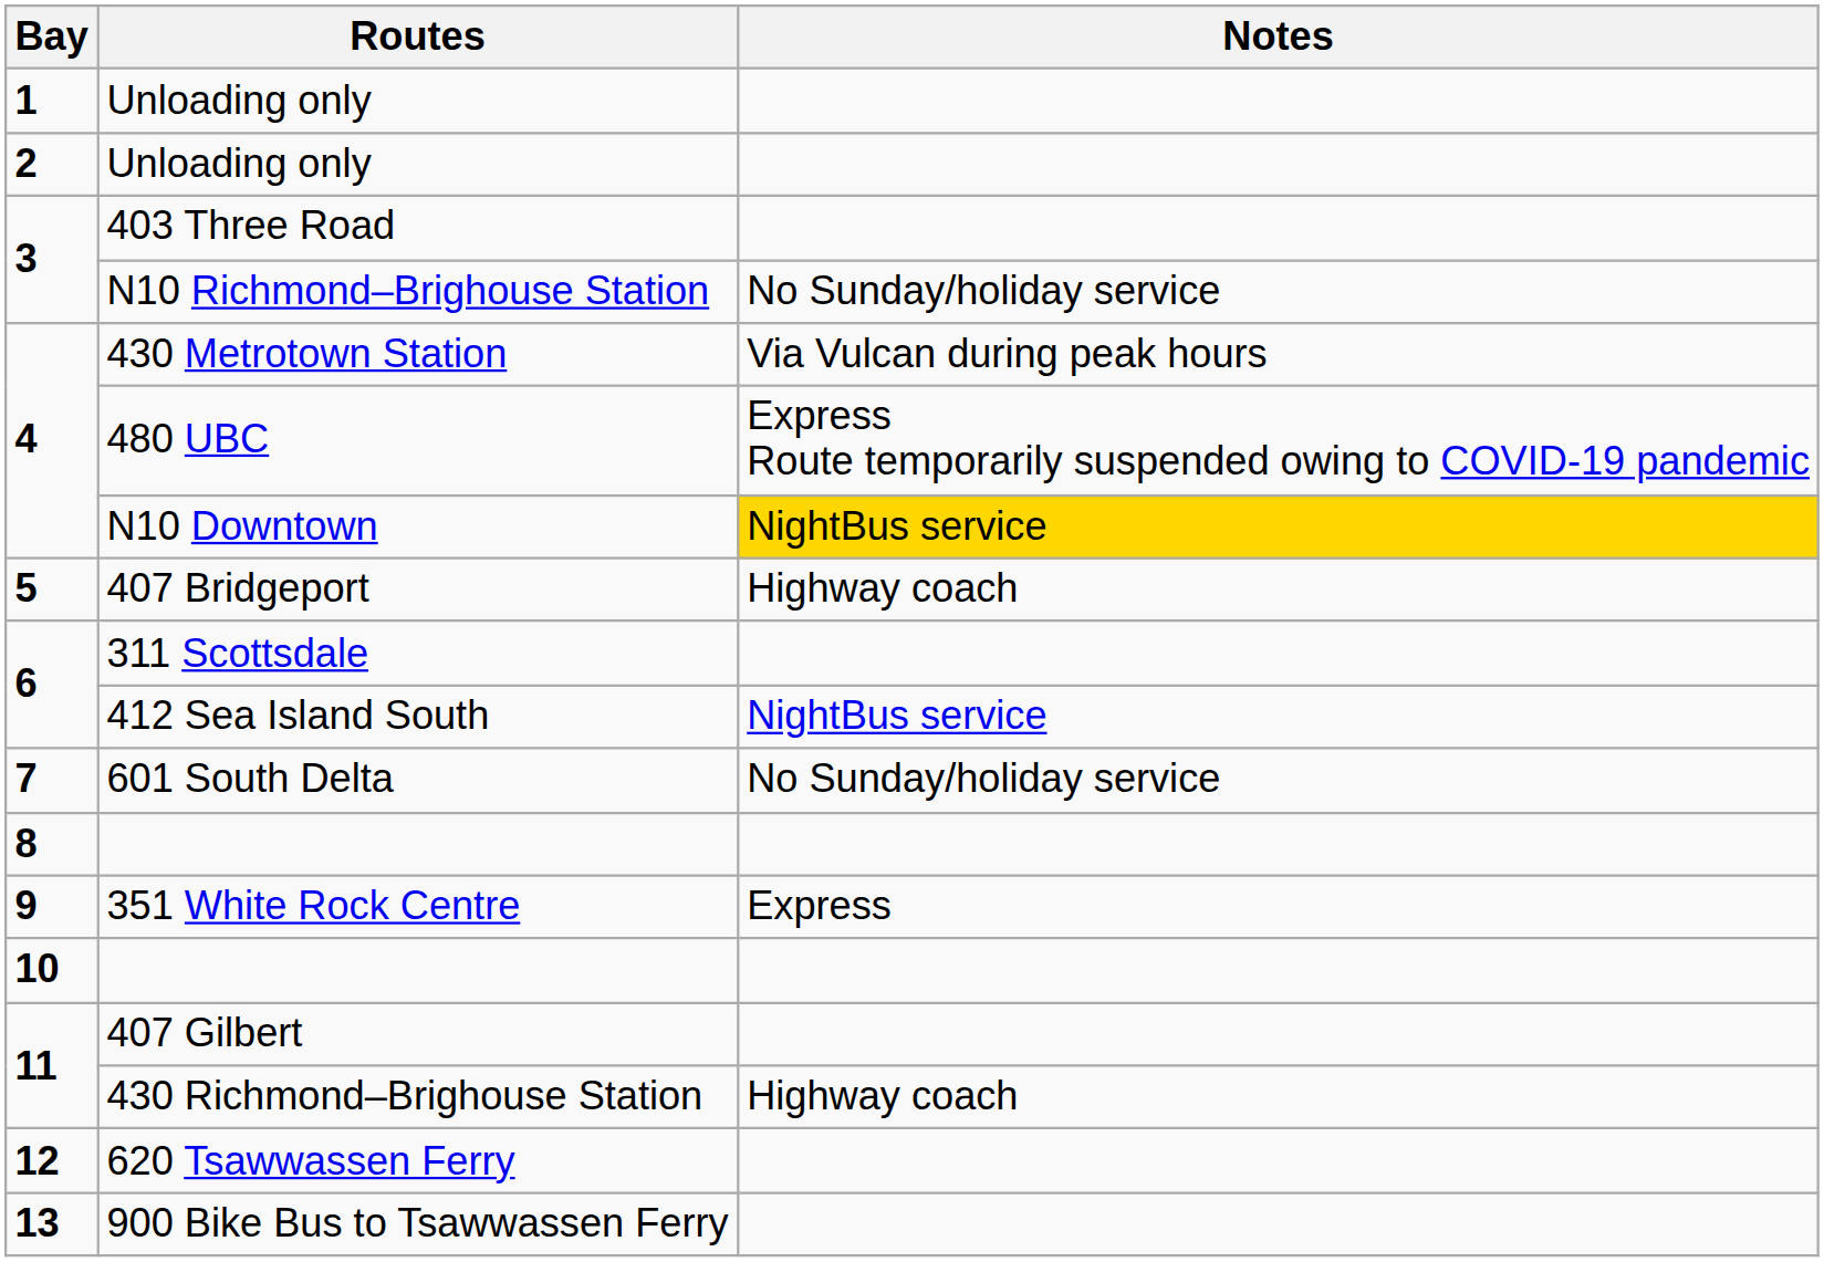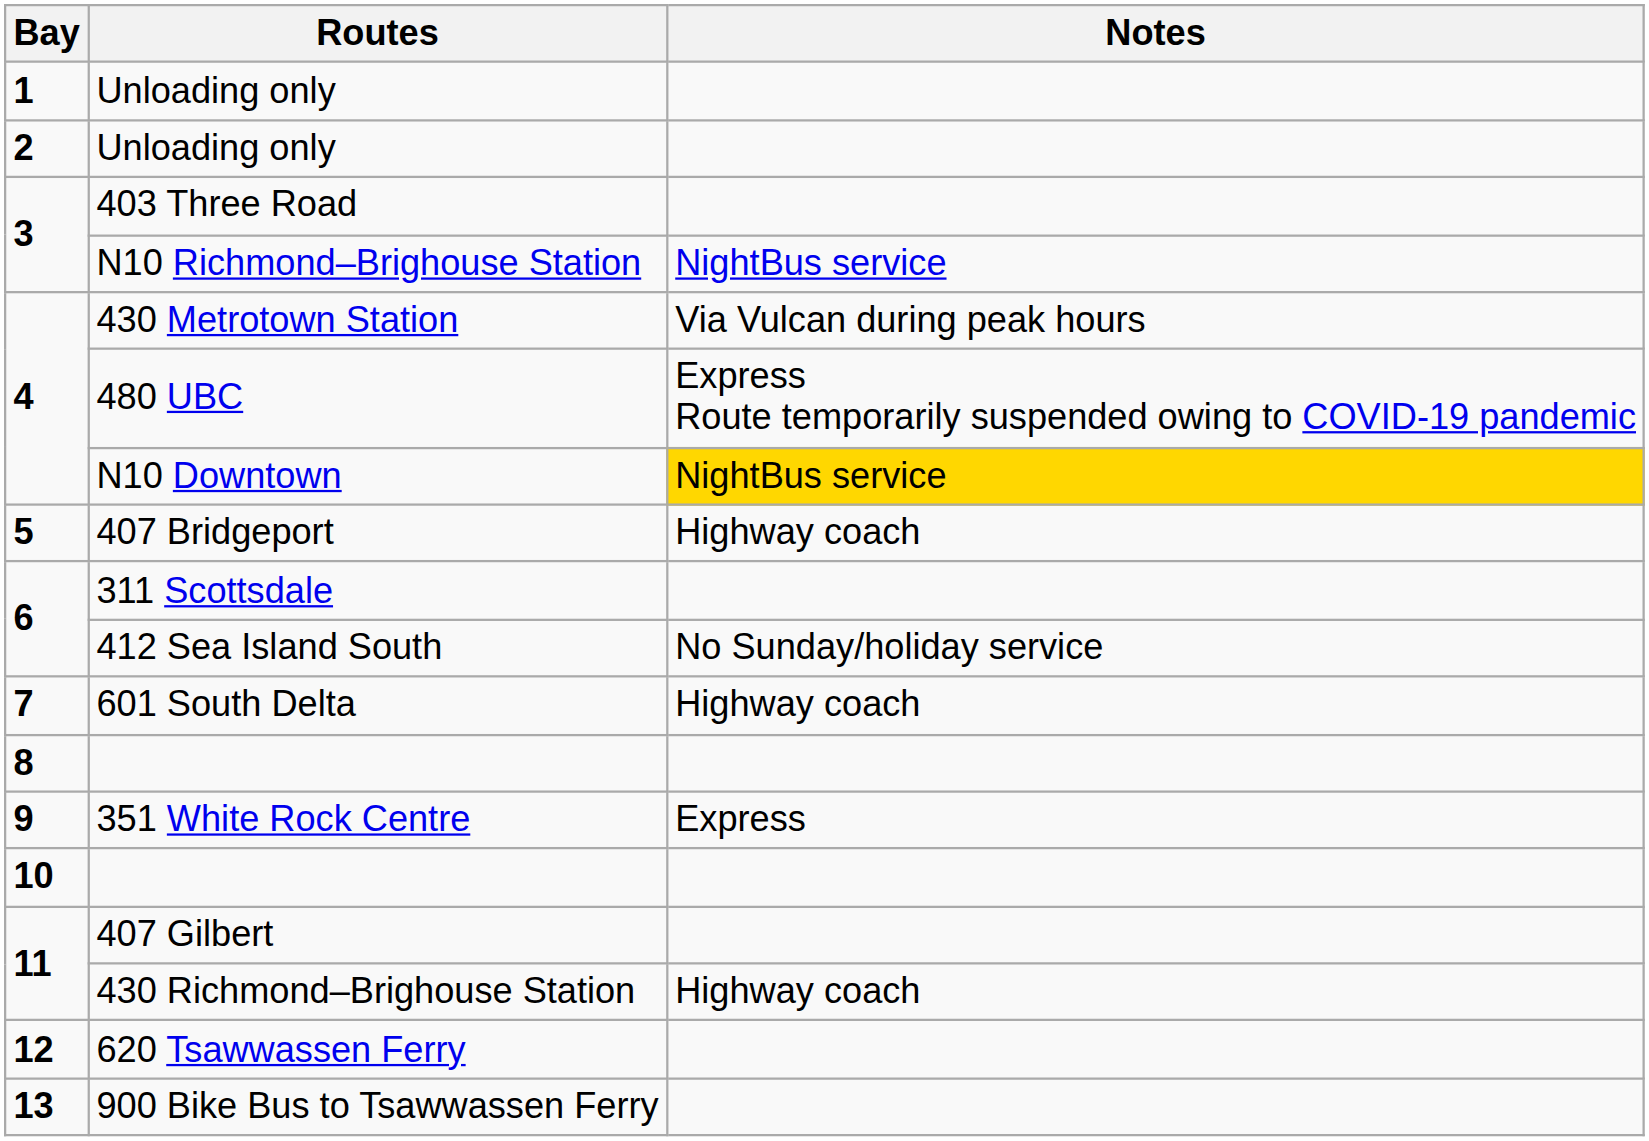 <table class="wikitable">
 <tr>
 <th>Bay</th>
 <th>Routes</th>
 <th>Notes</th>
 </tr>
 <tr>
 <td><strong>1</strong></td>
 <td>Unloading only</td>
 <td></td>
 </tr>
 <tr>
 <td><strong>2</strong></td>
 <td>Unloading only</td>
 <td></td>
 </tr>
 <tr>
 <td rowspan="2"><strong>3</strong></td>
 <td>403 Three Road</td>
 <td></td>
 </tr>
 <tr>
 <td>N10 <a href='#'>Richmond–Brighouse Station</a></td>
-<td>No Sunday/holiday service</td>
+<td><a href='#'>NightBus service</a></td>
 </tr>
 <tr>
 <td rowspan="3"><strong>4</strong></td>
 <td>430 <a href='#'>Metrotown Station</a></td>
 <td>Via Vulcan during peak hours</td>
 </tr>
 <tr>
 <td>480 <a href='#'>UBC</a></td>
 <td>Express<br>Route temporarily suspended owing to <a href='#'>COVID-19 pandemic</a></td>
 </tr>
 <tr>
 <td>N10 <a href='#'>Downtown</a></td>
 <td style="background: gold;">NightBus service</td>
 </tr>
 <tr>
 <td><strong>5</strong></td>
 <td>407 Bridgeport</td>
 <td>Highway coach</td>
 </tr>
 <tr>
 <td rowspan="2"><strong>6</strong></td>
 <td>311 <a href='#'>Scottsdale</a></td>
 <td></td>
 </tr>
 <tr>
 <td>412 Sea Island South</td>
-<td><a href='#'>NightBus service</a></td>
+<td>No Sunday/holiday service</td>
 </tr>
 <tr>
 <td><strong>7</strong></td>
 <td>601 South Delta</td>
-<td>No Sunday/holiday service</td>
+<td>Highway coach</td>
 </tr>
 <tr>
 <td><strong>8</strong></td>
 <td></td>
 <td></td>
 </tr>
 <tr>
 <td><strong>9</strong></td>
 <td>351 <a href='#'>White Rock Centre</a></td>
 <td>Express</td>
 </tr>
 <tr>
 <td><strong>10</strong></td>
 <td></td>
 <td></td>
 </tr>
 <tr>
 <td rowspan="2"><strong>11</strong></td>
 <td>407 Gilbert</td>
 <td></td>
 </tr>
 <tr>
 <td>430 Richmond–Brighouse Station</td>
 <td>Highway coach</td>
 </tr>
 <tr>
 <td><strong>12</strong></td>
 <td>620 <a href='#'>Tsawwassen Ferry</a></td>
 <td></td>
 </tr>
 <tr>
 <td><strong>13</strong></td>
 <td>900 Bike Bus to Tsawwassen Ferry</td>
 <td></td>
 </tr>
 </table>
